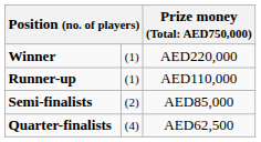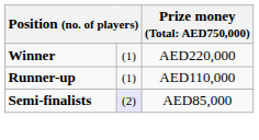 <table class="wikitable">
 <tr>
 <th colspan=2>Position <small>(no. of players)</small></th>
 <th>Prize money<br><small>(Total: AED750,000)</small></th>
 </tr>
 <tr>
 <td><strong>Winner</strong></td>
 <td align=center><small>(1)</small></td>
 <td align=center>AED220,000</td>
 </tr>
 <tr>
 <td><strong>Runner-up</strong></td>
 <td align=center><small>(1)</small></td>
 <td align=center>AED110,000</td>
 </tr>
 <tr>
 <td><strong>Semi-finalists</strong></td>
-<td align=center><small>(2)</small></td>
+<td align=center style="background: lavender;"><small>(2)</small></td>
 <td align=center>AED85,000</td>
 </tr>
-<tr>
-<td><strong>Quarter-finalists</strong></td>
-<td align=center><small>(4)</small></td>
-<td align=center>AED62,500</td>
-</tr>
 </table>
